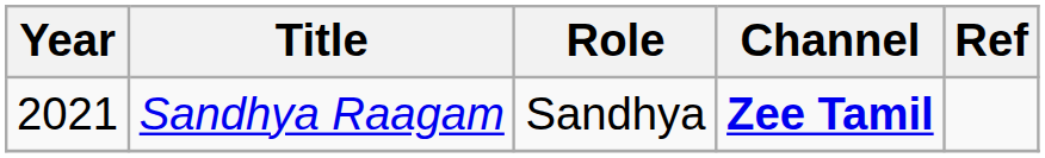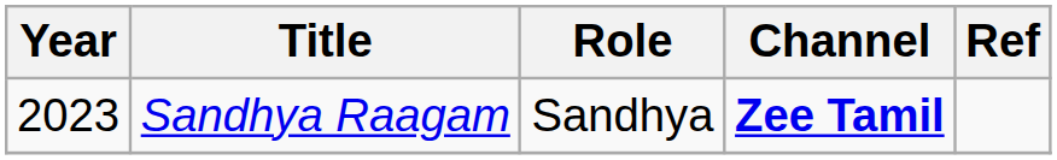 <table class="wikitable sortable">
 <tr>
 <th>Year</th>
 <th>Title</th>
 <th>Role</th>
 <th>Channel</th>
 <th>Ref</th>
 </tr>
 <tr>
-<td>2021</td>
+<td>2023</td>
 <td><em><a href='#'>Sandhya Raagam</a></em></td>
 <td>Sandhya</td>
 <td><strong><a href='#'>Zee Tamil</a></strong></td>
 <td></td>
 </tr>
 <tr>
 </tr>
 </table>
